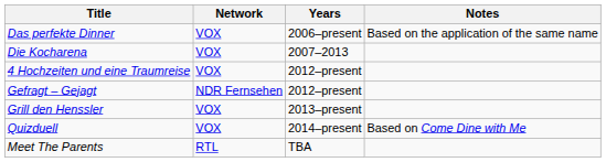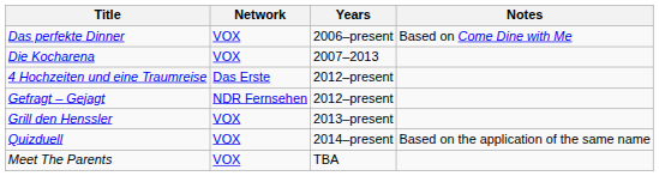 <table class="wikitable sortable">
 <tr>
 <th>Title</th>
 <th>Network</th>
 <th>Years</th>
 <th>Notes</th>
 </tr>
 <tr>
 <td><em><a href='#'>Das perfekte Dinner</a></em></td>
 <td><a href='#'>VOX</a></td>
 <td>2006–present</td>
-<td>Based on the application of the same name</td>
+<td>Based on <em><a href='#'>Come Dine with Me</a></em></td>
 </tr>
 <tr>
 <td><em><a href='#'>Die Kocharena</a></em></td>
 <td><a href='#'>VOX</a></td>
 <td>2007–2013</td>
 <td></td>
 </tr>
 <tr>
 <td><em><a href='#'>4 Hochzeiten und eine Traumreise</a></em></td>
-<td><a href='#'>VOX</a></td>
+<td><a href='#'>Das Erste</a></td>
 <td>2012–present</td>
 <td></td>
 </tr>
 <tr>
 <td><em><a href='#'>Gefragt – Gejagt</a></em></td>
 <td><a href='#'>NDR Fernsehen</a></td>
 <td>2012–present</td>
 <td></td>
 </tr>
 <tr>
 <td><em><a href='#'>Grill den Henssler</a></em></td>
 <td><a href='#'>VOX</a></td>
 <td>2013–present</td>
 <td></td>
 </tr>
 <tr>
 <td><em><a href='#'>Quizduell</a></em></td>
 <td><a href='#'>VOX</a></td>
 <td>2014–present</td>
-<td>Based on <em><a href='#'>Come Dine with Me</a></em></td>
+<td>Based on the application of the same name</td>
 </tr>
 <tr>
 <td><em>Meet The Parents</em></td>
-<td><a href='#'>RTL</a></td>
+<td><a href='#'>VOX</a></td>
 <td>TBA</td>
 <td></td>
 </tr>
 </table>
